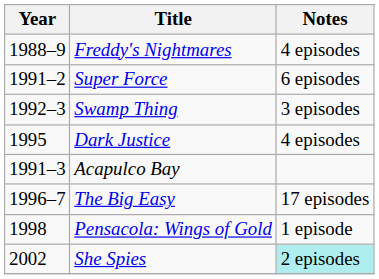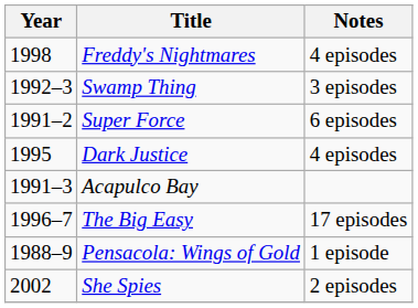 <table class="wikitable sortable">
 <tr>
 <th>Year</th>
 <th>Title</th>
 <th>Notes</th>
 </tr>
 <tr>
-<td>1988–9</td>
+<td>1998</td>
 <td><em><a href='#'>Freddy's Nightmares</a></em></td>
 <td>4 episodes</td>
+</tr>
+<tr>
+<td>1992–3</td>
+<td><em><a href='#'>Swamp Thing</a></em></td>
+<td>3 episodes</td>
 </tr>
 <tr>
 <td>1991–2</td>
 <td><em><a href='#'>Super Force</a></em></td>
 <td>6 episodes</td>
-</tr>
-<tr>
-<td>1992–3</td>
-<td><em><a href='#'>Swamp Thing</a></em></td>
-<td>3 episodes</td>
 </tr>
 <tr>
 <td>1995</td>
 <td><em><a href='#'>Dark Justice</a></em></td>
 <td>4 episodes</td>
 </tr>
 <tr>
 <td>1991–3</td>
 <td><em>Acapulco Bay</em></td>
 <td></td>
 </tr>
 <tr>
 <td>1996–7</td>
 <td><em><a href='#'>The Big Easy</a></em></td>
 <td>17 episodes</td>
 </tr>
 <tr>
-<td>1998</td>
+<td>1988–9</td>
 <td><em><a href='#'>Pensacola: Wings of Gold</a></em></td>
 <td>1 episode</td>
 </tr>
 <tr>
 <td>2002</td>
 <td><em><a href='#'>She Spies</a></em></td>
-<td style="background: paleturquoise;">2 episodes</td>
+<td>2 episodes</td>
 </tr>
 <tr>
 </tr>
 </table>
